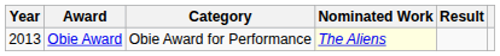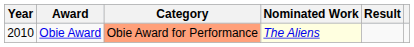 <table class="wikitable sortable">
 <tr style="background:#b0c4de;">
 <th>Year</th>
 <th>Award</th>
 <th>Category</th>
 <th>Nominated Work</th>
 <th>Result</th>
 <th class="unsortable"></th>
 </tr>
 <tr>
-<td>2013</td>
+<td>2010</td>
 <td><a href='#'>Obie Award</a></td>
-<td>Obie Award for Performance</td>
+<td style="background: lightsalmon;">Obie Award for Performance</td>
 <td style="background: lightyellow;"><em><a href='#'>The Aliens</a></em></td>
 <td></td>
 <td></td>
 </tr>
 </table>
